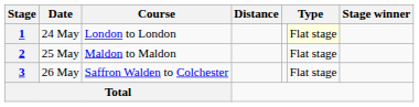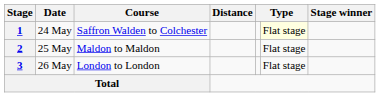 <table class="wikitable sortable">
 <tr>
 <th scope="col">Stage</th>
 <th scope="col">Date</th>
 <th scope="col">Course</th>
 <th scope="col">Distance</th>
 <th colspan="2" scope="col">Type</th>
 <th scope="col">Stage winner</th>
 </tr>
 <tr>
 <th scope="row"><a href='#'>1</a></th>
 <td style="text-align:center;">24 May</td>
-<td><a href='#'>London</a> to London</td>
+<td><a href='#'>Saffron Walden</a> to <a href='#'>Colchester</a></td>
 <td style="text-align:center;"></td>
 <td></td>
 <td style="background: lightyellow;">Flat stage</td>
 <td></td>
 </tr>
 <tr>
 <th scope="row"><a href='#'>2</a></th>
 <td style="text-align:center;">25 May</td>
 <td><a href='#'>Maldon</a> to Maldon</td>
 <td style="text-align:center;"></td>
 <td></td>
 <td>Flat stage</td>
 <td></td>
 </tr>
 <tr>
 <th scope="row"><a href='#'>3</a></th>
 <td style="text-align:center;">26 May</td>
-<td><a href='#'>Saffron Walden</a> to <a href='#'>Colchester</a></td>
+<td><a href='#'>London</a> to London</td>
 <td style="text-align:center;"></td>
 <td></td>
 <td>Flat stage</td>
 <td></td>
 </tr>
 <tr>
 <th colspan="3">Total</th>
 <td colspan="4" style="text-align:center;"></td>
 </tr>
 </table>
